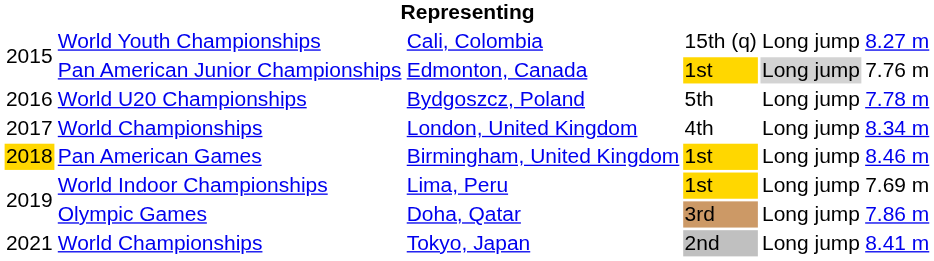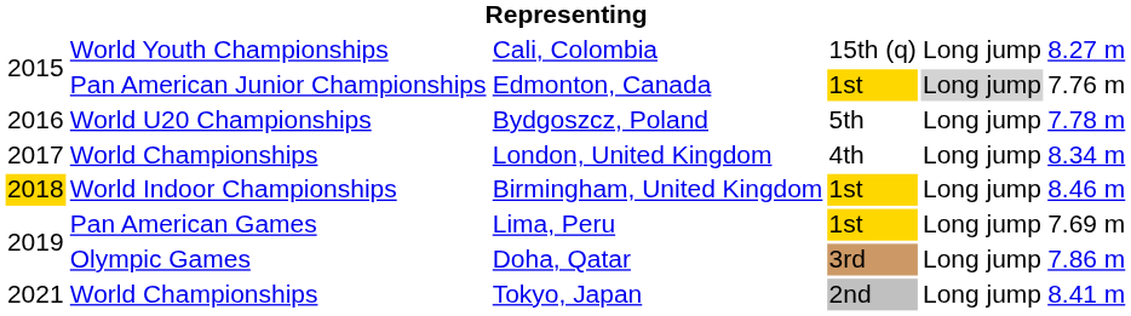 <table>
 <tr>
 <th colspan="6">Representing </th>
 </tr>
 <tr>
 <td rowspan=2>2015</td>
 <td><a href='#'>World Youth Championships</a></td>
 <td><a href='#'>Cali, Colombia</a></td>
 <td>15th (q)</td>
 <td>Long jump</td>
 <td><a href='#'>8.27 m</a></td>
 </tr>
 <tr>
 <td><a href='#'>Pan American Junior Championships</a></td>
 <td><a href='#'>Edmonton, Canada</a></td>
 <td bgcolor=gold>1st</td>
 <td style="background: lightgrey;">Long jump</td>
 <td>7.76 m</td>
 </tr>
 <tr>
 <td>2016</td>
 <td><a href='#'>World U20 Championships</a></td>
 <td><a href='#'>Bydgoszcz, Poland</a></td>
 <td>5th</td>
 <td>Long jump</td>
 <td><a href='#'>7.78 m</a></td>
 </tr>
 <tr>
 <td>2017</td>
 <td><a href='#'>World Championships</a></td>
 <td><a href='#'>London, United Kingdom</a></td>
 <td>4th</td>
 <td>Long jump</td>
 <td><a href='#'>8.34 m</a></td>
 </tr>
 <tr>
 <td style="background: gold;">2018</td>
-<td><a href='#'>Pan American Games</a></td>
+<td><a href='#'>World Indoor Championships</a></td>
 <td><a href='#'>Birmingham, United Kingdom</a></td>
 <td bgcolor=gold>1st</td>
 <td>Long jump</td>
 <td><a href='#'>8.46 m</a></td>
 </tr>
 <tr>
 <td rowspan=2>2019</td>
-<td><a href='#'>World Indoor Championships</a></td>
+<td><a href='#'>Pan American Games</a></td>
 <td><a href='#'>Lima, Peru</a></td>
 <td bgcolor=gold>1st</td>
 <td>Long jump</td>
 <td>7.69 m</td>
 </tr>
 <tr>
 <td><a href='#'>Olympic Games</a></td>
 <td><a href='#'>Doha, Qatar</a></td>
 <td bgcolor="cc9966">3rd</td>
 <td>Long jump</td>
 <td><a href='#'>7.86 m</a></td>
 </tr>
 <tr>
 <td>2021</td>
 <td><a href='#'>World Championships</a></td>
 <td><a href='#'>Tokyo, Japan</a></td>
 <td bgcolor=silver>2nd</td>
 <td>Long jump</td>
 <td><a href='#'>8.41 m</a></td>
 </tr>
 </table>
